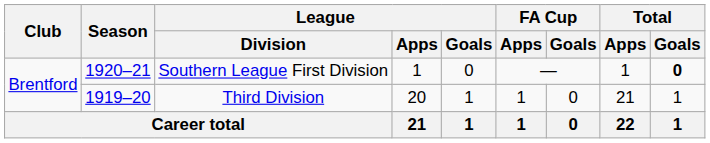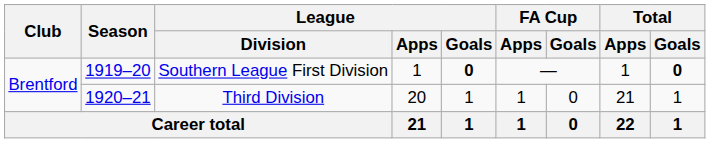 <table class="wikitable" style="text-align: center;">
 <tr>
 <th rowspan="2">Club</th>
 <th rowspan="2">Season</th>
 <th colspan="3">League</th>
 <th colspan="2">FA Cup</th>
 <th colspan="2">Total</th>
 </tr>
 <tr>
 <th>Division</th>
 <th>Apps</th>
 <th>Goals</th>
 <th>Apps</th>
 <th>Goals</th>
 <th>Apps</th>
 <th>Goals</th>
 </tr>
 <tr>
 <td rowspan="2"><a href='#'>Brentford</a></td>
-<td><a href='#'>1920–21</a></td>
+<td><a href='#'>1919–20</a></td>
 <td><a href='#'>Southern League</a> First Division</td>
 <td>1</td>
-<td>0</td>
+<td><strong>0</strong></td>
 <td colspan="2">—</td>
 <td>1</td>
 <td><strong>0</strong></td>
 </tr>
 <tr>
-<td><a href='#'>1919–20</a></td>
+<td><a href='#'>1920–21</a></td>
 <td><a href='#'>Third Division</a></td>
 <td>20</td>
 <td>1</td>
 <td>1</td>
 <td>0</td>
 <td>21</td>
 <td>1</td>
 </tr>
 <tr>
 <th colspan="3">Career total</th>
 <th>21</th>
 <th>1</th>
 <th>1</th>
 <th>0</th>
 <th>22</th>
 <th>1</th>
 </tr>
 </table>
